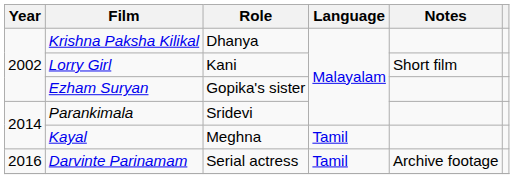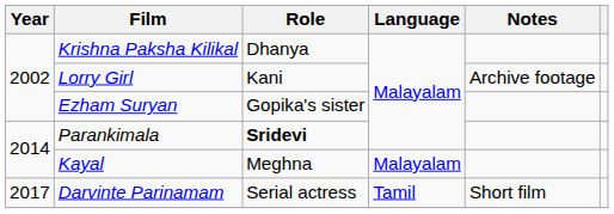 <table class="wikitable sortable">
 <tr>
 <th>Year</th>
 <th>Film</th>
 <th>Role</th>
 <th>Language</th>
 <th>Notes</th>
 <th></th>
 </tr>
 <tr>
 <td rowspan="3">2002</td>
 <td><em><a href='#'>Krishna Paksha Kilikal</a></em></td>
 <td>Dhanya</td>
 <td rowspan="4"><a href='#'>Malayalam</a></td>
 <td></td>
 <td></td>
 </tr>
 <tr>
 <td><em><a href='#'>Lorry Girl</a></em></td>
 <td>Kani</td>
-<td>Short film</td>
+<td>Archive footage</td>
 <td></td>
 </tr>
 <tr>
 <td><em><a href='#'>Ezham Suryan</a></em></td>
 <td>Gopika's sister</td>
 <td></td>
 <td></td>
 </tr>
 <tr>
 <td rowspan="2">2014</td>
 <td><em>Parankimala</em></td>
-<td>Sridevi</td>
+<td><strong>Sridevi</strong></td>
 <td></td>
 <td></td>
 </tr>
 <tr>
 <td><em><a href='#'>Kayal</a></em></td>
 <td>Meghna</td>
-<td><a href='#'>Tamil</a></td>
+<td><a href='#'>Malayalam</a></td>
 <td></td>
 <td></td>
 </tr>
 <tr>
-<td>2016</td>
+<td>2017</td>
 <td><em><a href='#'>Darvinte Parinamam</a></em></td>
 <td>Serial actress</td>
 <td><a href='#'>Tamil</a></td>
-<td>Archive footage</td>
+<td>Short film</td>
 <td></td>
 </tr>
 <tr>
 </tr>
 </table>
